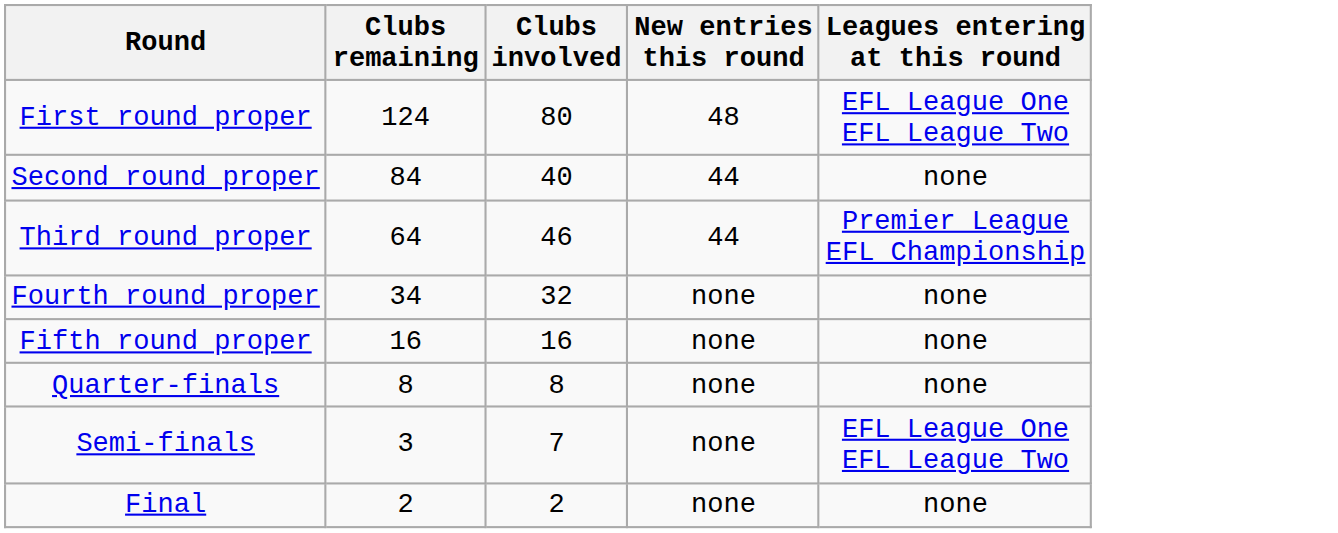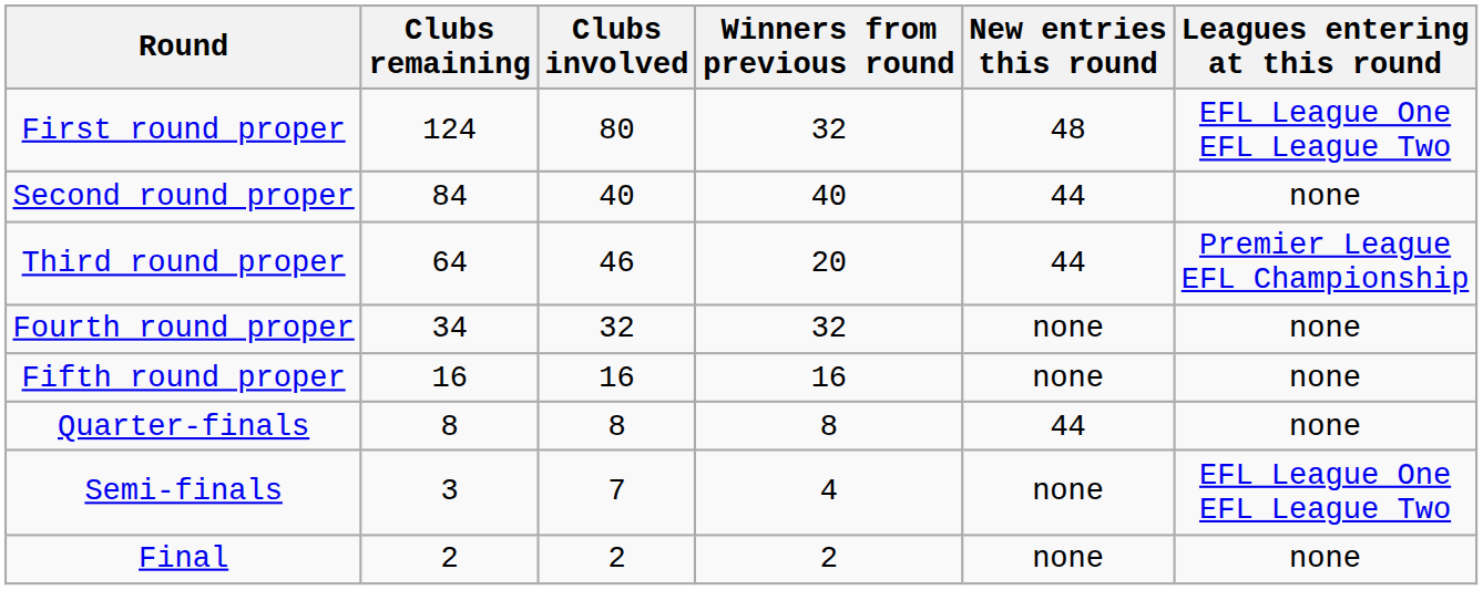 <table class="wikitable" style="text-align:center">
 <tr>
 <th>Round</th>
 <th>Clubs<br>remaining</th>
 <th>Clubs<br>involved</th>
+<th>Winners from<br>previous round</th>
 <th>New entries<br>this round</th>
 <th>Leagues entering<br>at this round</th>
 </tr>
 <tr>
 <td><a href='#'>First round proper</a></td>
 <td>124</td>
 <td>80</td>
+<td>32</td>
 <td>48</td>
 <td><a href='#'>EFL League One</a><br><a href='#'>EFL League Two</a></td>
 </tr>
 <tr>
 <td><a href='#'>Second round proper</a></td>
 <td>84</td>
+<td>40</td>
 <td>40</td>
 <td>44</td>
 <td>none</td>
 </tr>
 <tr>
 <td><a href='#'>Third round proper</a></td>
 <td>64</td>
 <td>46</td>
+<td>20</td>
 <td>44</td>
 <td><a href='#'>Premier League</a><br><a href='#'>EFL Championship</a></td>
 </tr>
 <tr>
 <td><a href='#'>Fourth round proper</a></td>
 <td>34</td>
 <td>32</td>
+<td>32</td>
 <td>none</td>
 <td>none</td>
 </tr>
 <tr>
 <td><a href='#'>Fifth round proper</a></td>
+<td>16</td>
 <td>16</td>
 <td>16</td>
 <td>none</td>
 <td>none</td>
 </tr>
 <tr>
 <td><a href='#'>Quarter-finals</a></td>
 <td>8</td>
 <td>8</td>
-<td>none</td>
+<td>8</td>
+<td>44</td>
 <td>none</td>
 </tr>
 <tr>
 <td><a href='#'>Semi-finals</a></td>
 <td>3</td>
 <td>7</td>
+<td>4</td>
 <td>none</td>
 <td><a href='#'>EFL League One</a><br><a href='#'>EFL League Two</a></td>
 </tr>
 <tr>
 <td><a href='#'>Final</a></td>
 <td>2</td>
 <td>2</td>
+<td>2</td>
 <td>none</td>
 <td>none</td>
 </tr>
 </table>
